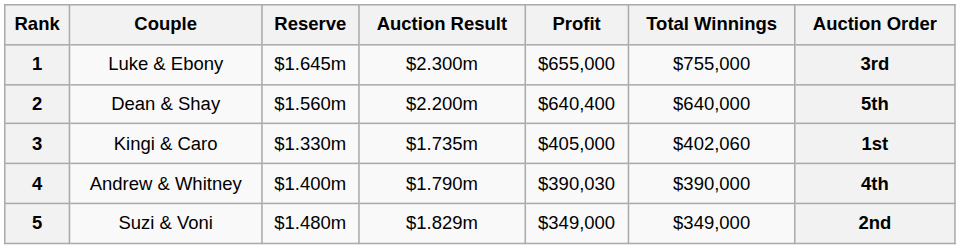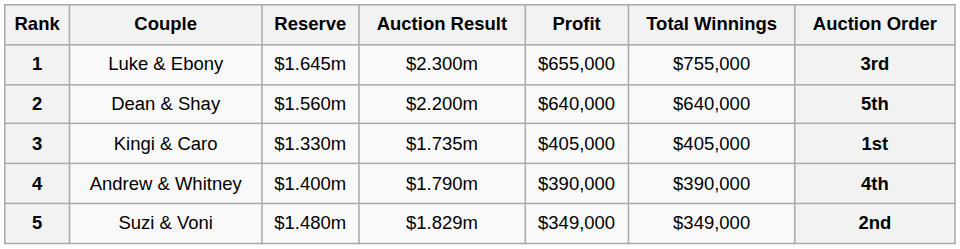 <table class="wikitable sortable" style="text-align: center; font-size: 9pt; line-height:20px; width:99%">
 <tr>
 <th>Rank</th>
 <th>Couple</th>
 <th>Reserve</th>
 <th>Auction Result</th>
 <th>Profit</th>
 <th>Total Winnings</th>
 <th>Auction Order</th>
 </tr>
 <tr>
 <th>1</th>
 <td>Luke & Ebony</td>
 <td>$1.645m</td>
 <td>$2.300m</td>
 <td>$655,000</td>
 <td>$755,000</td>
 <th>3rd</th>
 </tr>
 <tr>
 <th>2</th>
 <td>Dean & Shay</td>
 <td>$1.560m</td>
 <td>$2.200m</td>
-<td>$640,400</td>
+<td>$640,000</td>
 <td>$640,000</td>
 <th>5th</th>
 </tr>
 <tr>
 <th>3</th>
 <td>Kingi & Caro</td>
 <td>$1.330m</td>
 <td>$1.735m</td>
 <td>$405,000</td>
-<td>$402,060</td>
+<td>$405,000</td>
 <th>1st</th>
 </tr>
 <tr>
 <th>4</th>
 <td>Andrew & Whitney</td>
 <td>$1.400m</td>
 <td>$1.790m</td>
-<td>$390,030</td>
+<td>$390,000</td>
 <td>$390,000</td>
 <th>4th</th>
 </tr>
 <tr>
 <th>5</th>
 <td>Suzi & Voni</td>
 <td>$1.480m</td>
 <td>$1.829m</td>
 <td>$349,000</td>
 <td>$349,000</td>
 <th>2nd</th>
 </tr>
 </table>
